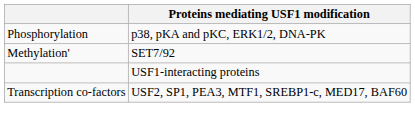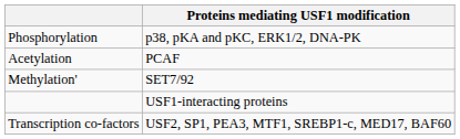 <table class="wikitable sortable">
 <tr>
 <th></th>
 <th>Proteins mediating USF1 modification</th>
 </tr>
 <tr>
 <td>Phosphorylation</td>
 <td>p38, pKA and pKC, ERK1/2, DNA-PK</td>
+</tr>
+<tr>
+<td>Acetylation</td>
+<td>PCAF</td>
 </tr>
 <tr>
 <td>Methylation'</td>
 <td>SET7/92</td>
 </tr>
 <tr>
 <td></td>
 <td>USF1-interacting proteins</td>
 </tr>
 <tr>
 <td>Transcription co-factors</td>
 <td>USF2, SP1, PEA3, MTF1, SREBP1-c, MED17, BAF60</td>
 </tr>
 </table>
